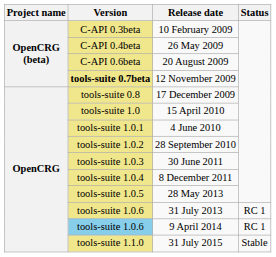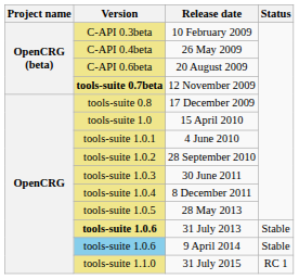 <table class="wikitable" style="text-align:center" border="1">
 <tr>
 <th>Project name</th>
 <th>Version</th>
 <th>Release date</th>
 <th>Status</th>
 </tr>
 <tr>
 <th rowspan="4">OpenCRG<br>(beta)</th>
 <td style="background:Khaki;">C-API 0.3beta</td>
 <td>10 February 2009</td>
 </tr>
 <tr>
 <td style="background:Khaki;">C-API 0.4beta</td>
 <td>26 May 2009</td>
 </tr>
 <tr>
 <td style="background:Khaki;">C-API 0.6beta</td>
 <td>20 August 2009</td>
 </tr>
 <tr>
 <td style="background:Khaki;"><strong>tools-suite 0.7beta</strong></td>
 <td>12 November 2009</td>
 </tr>
 <tr>
 <th rowspan="10">OpenCRG</th>
 <td style="background:Khaki;">tools-suite 0.8</td>
 <td>17 December 2009</td>
 </tr>
 <tr>
 <td style="background:Khaki;">tools-suite 1.0</td>
 <td>15 April 2010</td>
 </tr>
 <tr>
 <td style="background:Khaki;">tools-suite 1.0.1</td>
 <td>4 June 2010</td>
 </tr>
 <tr>
 <td style="background:Khaki;">tools-suite 1.0.2</td>
 <td>28 September 2010</td>
 </tr>
 <tr>
 <td style="background:Khaki;">tools-suite 1.0.3</td>
 <td>30 June 2011</td>
 </tr>
 <tr>
 <td style="background:Khaki;">tools-suite 1.0.4</td>
 <td>8 December 2011</td>
 </tr>
 <tr>
 <td style="background:Khaki;">tools-suite 1.0.5</td>
 <td>28 May 2013</td>
 </tr>
 <tr>
-<td style="background:Khaki;">tools-suite 1.0.6</td>
+<td style="background:Khaki;"><strong>tools-suite 1.0.6</strong></td>
 <td>31 July 2013</td>
-<td>RC 1</td>
+<td>Stable</td>
 </tr>
 <tr>
 <td style="background:SkyBlue;">tools-suite 1.0.6</td>
 <td>9 April 2014</td>
-<td>RC 1</td>
+<td>Stable</td>
 </tr>
 <tr>
 <td style="background:Khaki;">tools-suite 1.1.0</td>
 <td>31 July 2015</td>
-<td>Stable</td>
+<td>RC 1</td>
 </tr>
 </table>
